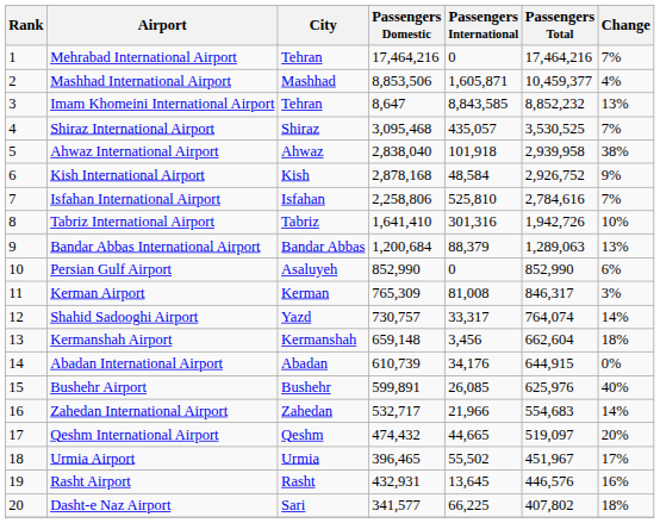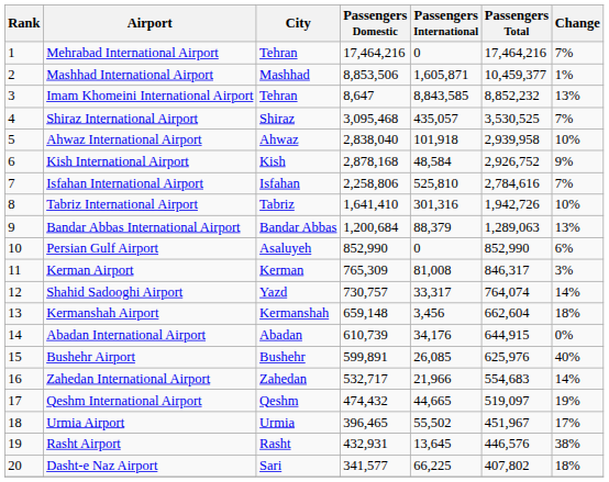 <table class="wikitable sortable">
 <tr>
 <th>Rank</th>
 <th>Airport</th>
 <th>City</th>
 <th>Passengers<br><small>Domestic</small></th>
 <th>Passengers<br><small>International</small></th>
 <th>Passengers<br><small>Total</small></th>
 <th>Change</th>
 </tr>
 <tr>
 <td>1</td>
 <td><a href='#'>Mehrabad International Airport</a></td>
 <td><a href='#'>Tehran</a></td>
 <td>17,464,216</td>
 <td>0</td>
 <td>17,464,216</td>
 <td>7%</td>
 </tr>
 <tr>
 <td>2</td>
 <td><a href='#'>Mashhad International Airport</a></td>
 <td><a href='#'>Mashhad</a></td>
 <td>8,853,506</td>
 <td>1,605,871</td>
 <td>10,459,377</td>
-<td>4%</td>
+<td>1%</td>
 </tr>
 <tr>
 <td>3</td>
 <td><a href='#'>Imam Khomeini International Airport</a></td>
 <td><a href='#'>Tehran</a></td>
 <td>8,647</td>
 <td>8,843,585</td>
 <td>8,852,232</td>
 <td>13%</td>
 </tr>
 <tr>
 <td>4</td>
 <td><a href='#'>Shiraz International Airport</a></td>
 <td><a href='#'>Shiraz</a></td>
 <td>3,095,468</td>
 <td>435,057</td>
 <td>3,530,525</td>
 <td>7%</td>
 </tr>
 <tr>
 <td>5</td>
 <td><a href='#'>Ahwaz International Airport</a></td>
 <td><a href='#'>Ahwaz</a></td>
 <td>2,838,040</td>
 <td>101,918</td>
 <td>2,939,958</td>
-<td>38%</td>
+<td>10%</td>
 </tr>
 <tr>
 <td>6</td>
 <td><a href='#'>Kish International Airport</a></td>
 <td><a href='#'>Kish</a></td>
 <td>2,878,168</td>
 <td>48,584</td>
 <td>2,926,752</td>
 <td>9%</td>
 </tr>
 <tr>
 <td>7</td>
 <td><a href='#'>Isfahan International Airport</a></td>
 <td><a href='#'>Isfahan</a></td>
 <td>2,258,806</td>
 <td>525,810</td>
 <td>2,784,616</td>
 <td>7%</td>
 </tr>
 <tr>
 <td>8</td>
 <td><a href='#'>Tabriz International Airport</a></td>
 <td><a href='#'>Tabriz</a></td>
 <td>1,641,410</td>
 <td>301,316</td>
 <td>1,942,726</td>
 <td>10%</td>
 </tr>
 <tr>
 <td>9</td>
 <td><a href='#'>Bandar Abbas International Airport</a></td>
 <td><a href='#'>Bandar Abbas</a></td>
 <td>1,200,684</td>
 <td>88,379</td>
 <td>1,289,063</td>
 <td>13%</td>
 </tr>
 <tr>
 <td>10</td>
 <td><a href='#'>Persian Gulf Airport</a></td>
 <td><a href='#'>Asaluyeh</a></td>
 <td>852,990</td>
 <td>0</td>
 <td>852,990</td>
 <td>6%</td>
 </tr>
 <tr>
 <td>11</td>
 <td><a href='#'>Kerman Airport</a></td>
 <td><a href='#'>Kerman</a></td>
 <td>765,309</td>
 <td>81,008</td>
 <td>846,317</td>
 <td>3%</td>
 </tr>
 <tr>
 <td>12</td>
 <td><a href='#'>Shahid Sadooghi Airport</a></td>
 <td><a href='#'>Yazd</a></td>
 <td>730,757</td>
 <td>33,317</td>
 <td>764,074</td>
 <td>14%</td>
 </tr>
 <tr>
 <td>13</td>
 <td><a href='#'>Kermanshah Airport</a></td>
 <td><a href='#'>Kermanshah</a></td>
 <td>659,148</td>
 <td>3,456</td>
 <td>662,604</td>
 <td>18%</td>
 </tr>
 <tr>
 <td>14</td>
 <td><a href='#'>Abadan International Airport</a></td>
 <td><a href='#'>Abadan</a></td>
 <td>610,739</td>
 <td>34,176</td>
 <td>644,915</td>
 <td>0%</td>
 </tr>
 <tr>
 <td>15</td>
 <td><a href='#'>Bushehr Airport</a></td>
 <td><a href='#'>Bushehr</a></td>
 <td>599,891</td>
 <td>26,085</td>
 <td>625,976</td>
 <td>40%</td>
 </tr>
 <tr>
 <td>16</td>
 <td><a href='#'>Zahedan International Airport</a></td>
 <td><a href='#'>Zahedan</a></td>
 <td>532,717</td>
 <td>21,966</td>
 <td>554,683</td>
 <td>14%</td>
 </tr>
 <tr>
 <td>17</td>
 <td><a href='#'>Qeshm International Airport</a></td>
 <td><a href='#'>Qeshm</a></td>
 <td>474,432</td>
 <td>44,665</td>
 <td>519,097</td>
-<td>20%</td>
+<td>19%</td>
 </tr>
 <tr>
 <td>18</td>
 <td><a href='#'>Urmia Airport</a></td>
 <td><a href='#'>Urmia</a></td>
 <td>396,465</td>
 <td>55,502</td>
 <td>451,967</td>
 <td>17%</td>
 </tr>
 <tr>
 <td>19</td>
 <td><a href='#'>Rasht Airport</a></td>
 <td><a href='#'>Rasht</a></td>
 <td>432,931</td>
 <td>13,645</td>
 <td>446,576</td>
-<td>16%</td>
+<td>38%</td>
 </tr>
 <tr>
 <td>20</td>
 <td><a href='#'>Dasht-e Naz Airport</a></td>
 <td><a href='#'>Sari</a></td>
 <td>341,577</td>
 <td>66,225</td>
 <td>407,802</td>
 <td>18%</td>
 </tr>
 <tr>
 </tr>
 </table>
